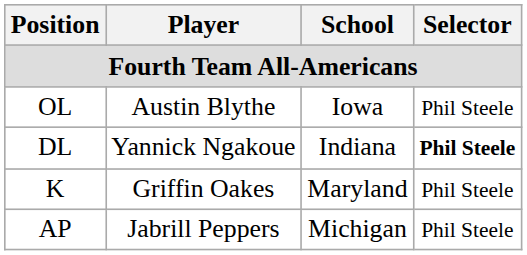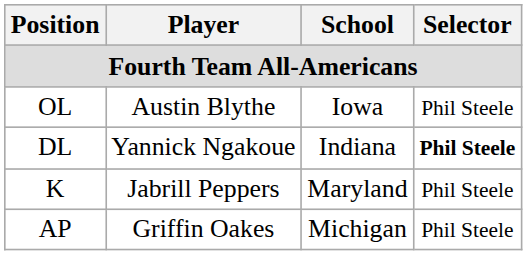 <table class="wikitable">
 <tr>
 <th>Position</th>
 <th>Player</th>
 <th>School</th>
 <th>Selector</th>
 </tr>
 <tr>
 <td colspan="4" style="text-align:center; background:#ddd;"><strong>Fourth Team All-Americans</strong></td>
 </tr>
 <tr style="text-align:center;">
 <td style="background:white">OL</td>
 <td style="background:white">Austin Blythe</td>
 <td style="background:white">Iowa</td>
 <td style="background:white"><small>Phil Steele</small></td>
 </tr>
 <tr style="text-align:center;">
 <td style="background:white">DL</td>
 <td style="background:white">Yannick Ngakoue</td>
 <td style="background:white">Indiana</td>
 <td style="background:white"><strong><small>Phil Steele</small></strong></td>
 </tr>
 <tr style="text-align:center;">
 <td style="background:white">K</td>
-<td style="background:white">Griffin Oakes</td>
+<td style="background:white">Jabrill Peppers</td>
 <td style="background:white">Maryland</td>
 <td style="background:white"><small>Phil Steele</small></td>
 </tr>
 <tr style="text-align:center;">
 <td style="background:white">AP</td>
-<td style="background:white">Jabrill Peppers</td>
+<td style="background:white">Griffin Oakes</td>
 <td style="background:white">Michigan</td>
 <td style="background:white"><small>Phil Steele</small></td>
 </tr>
 </table>
